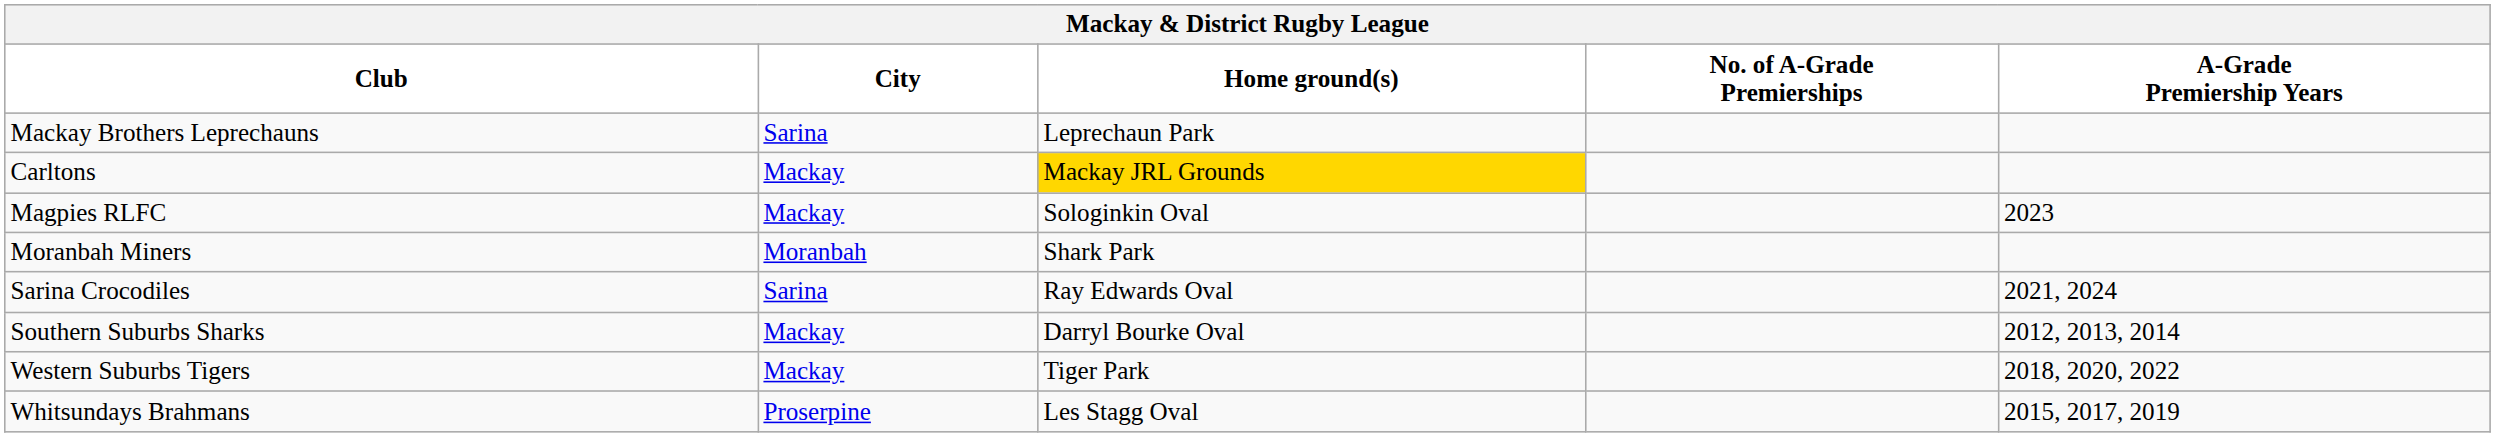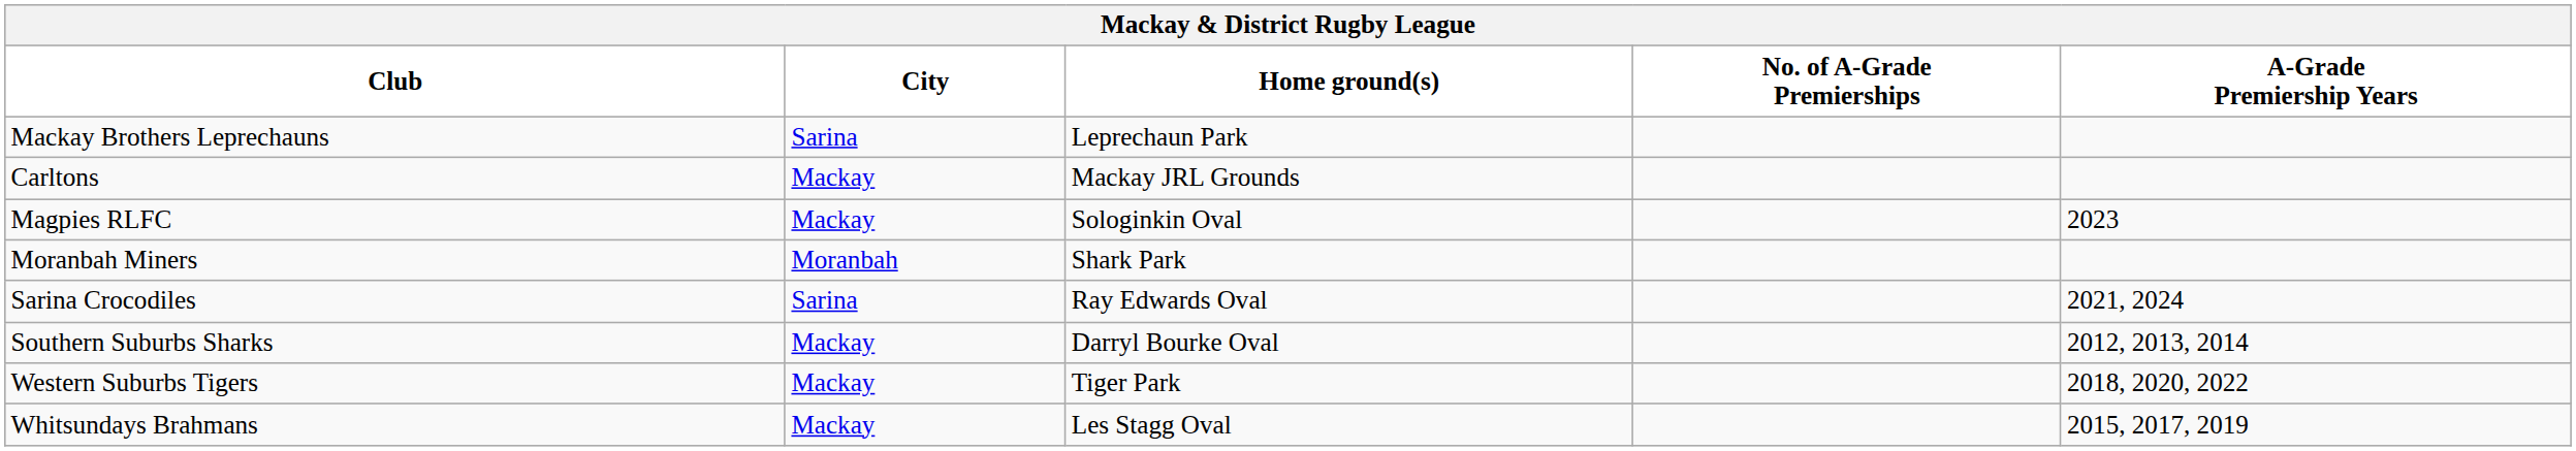 <table class="wikitable" style="width:100%; text-align:left">
 <tr>
 <th colspan="5">Mackay & District Rugby League</th>
 </tr>
 <tr>
 <th style="background:white">Club</th>
 <th style="background:white">City</th>
 <th style="background:white">Home ground(s)</th>
 <th style="background:white">No. of A-Grade<br>Premierships</th>
 <th style="background:white">A-Grade<br>Premiership Years</th>
 </tr>
 <tr>
 <td> Mackay Brothers Leprechauns</td>
 <td><a href='#'>Sarina</a></td>
 <td>Leprechaun Park</td>
 <td></td>
 <td></td>
 </tr>
 <tr>
 <td> Carltons</td>
 <td><a href='#'>Mackay</a></td>
-<td style="background: gold;">Mackay JRL Grounds</td>
+<td>Mackay JRL Grounds</td>
 <td></td>
 <td></td>
 </tr>
 <tr>
 <td> Magpies RLFC</td>
 <td><a href='#'>Mackay</a></td>
 <td>Sologinkin Oval</td>
 <td></td>
 <td>2023</td>
 </tr>
 <tr>
 <td> Moranbah Miners</td>
 <td><a href='#'>Moranbah</a></td>
 <td>Shark Park</td>
 <td></td>
 <td></td>
 </tr>
 <tr>
 <td> Sarina Crocodiles</td>
 <td><a href='#'>Sarina</a></td>
 <td>Ray Edwards Oval</td>
 <td></td>
 <td>2021, 2024</td>
 </tr>
 <tr>
 <td> Southern Suburbs Sharks</td>
 <td><a href='#'>Mackay</a></td>
 <td>Darryl Bourke Oval</td>
 <td></td>
 <td>2012, 2013, 2014</td>
 </tr>
 <tr>
 <td> Western Suburbs Tigers</td>
 <td><a href='#'>Mackay</a></td>
 <td>Tiger Park</td>
 <td></td>
 <td>2018, 2020, 2022</td>
 </tr>
 <tr>
 <td> Whitsundays Brahmans</td>
-<td><a href='#'>Proserpine</a></td>
+<td><a href='#'>Mackay</a></td>
 <td>Les Stagg Oval</td>
 <td></td>
 <td>2015, 2017, 2019</td>
 </tr>
 </table>
